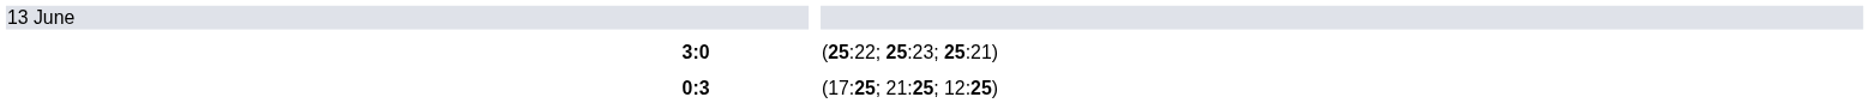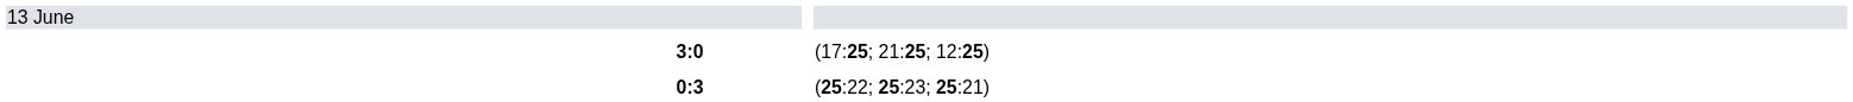 <table width=100% cellspacing=10>
 <tr>
 <th width=20%></th>
 <th width=12%></th>
 <th></th>
 </tr>
 <tr bgcolor="#dfe2e9">
 <td colspan="4">13 June</td>
 <td></td>
 </tr>
 <tr>
 <td></td>
 <td align=right><strong></strong></td>
 <td align=center><strong>3:0</strong></td>
 <td></td>
-<td>(<strong>25</strong>:22; <strong>25</strong>:23; <strong>25</strong>:21)</td>
+<td>(17:<strong>25</strong>; 21:<strong>25</strong>; 12:<strong>25</strong>)</td>
 </tr>
 <tr>
 <td></td>
 <td align=right></td>
 <td align=center><strong>0:3</strong></td>
 <td><strong></strong></td>
-<td>(17:<strong>25</strong>; 21:<strong>25</strong>; 12:<strong>25</strong>)</td>
+<td>(<strong>25</strong>:22; <strong>25</strong>:23; <strong>25</strong>:21)</td>
 </tr>
 </table>
